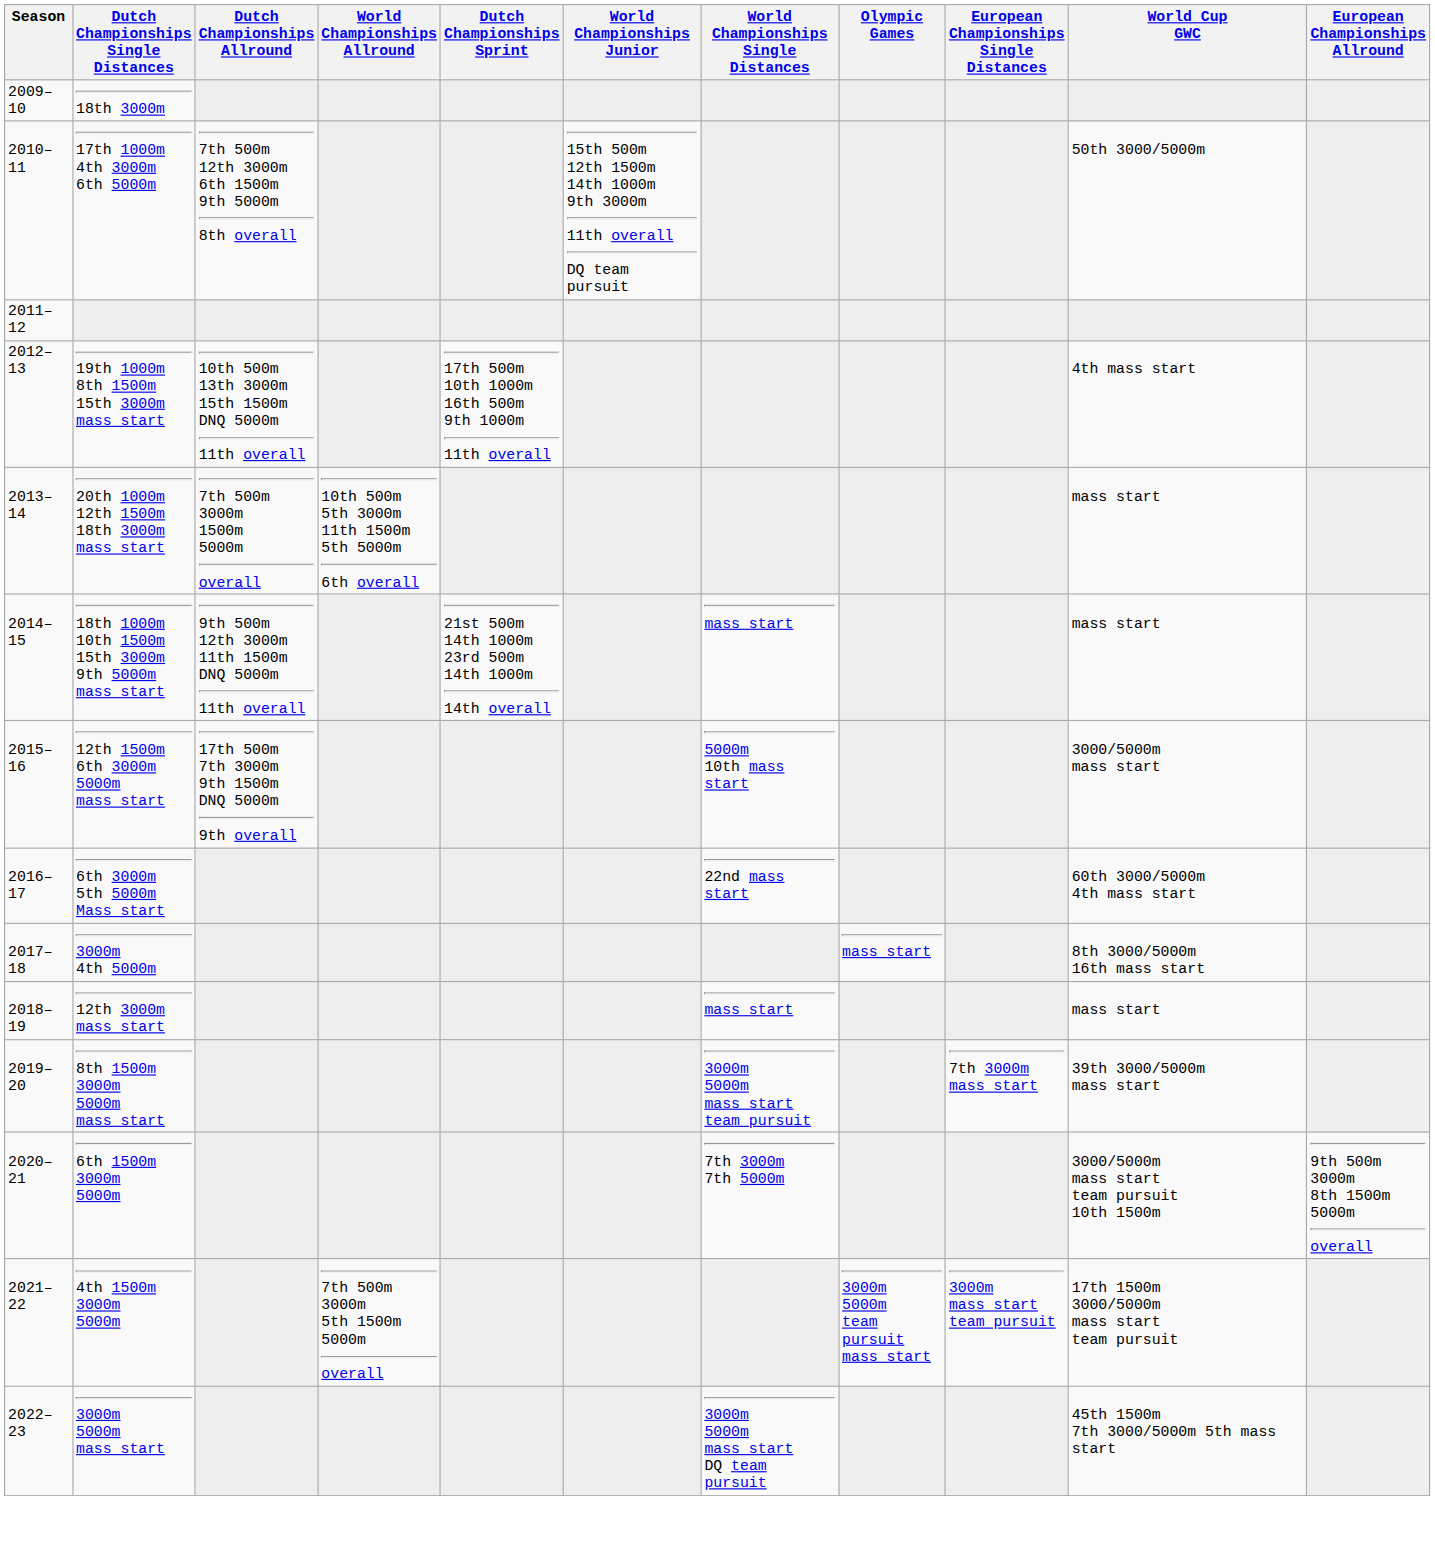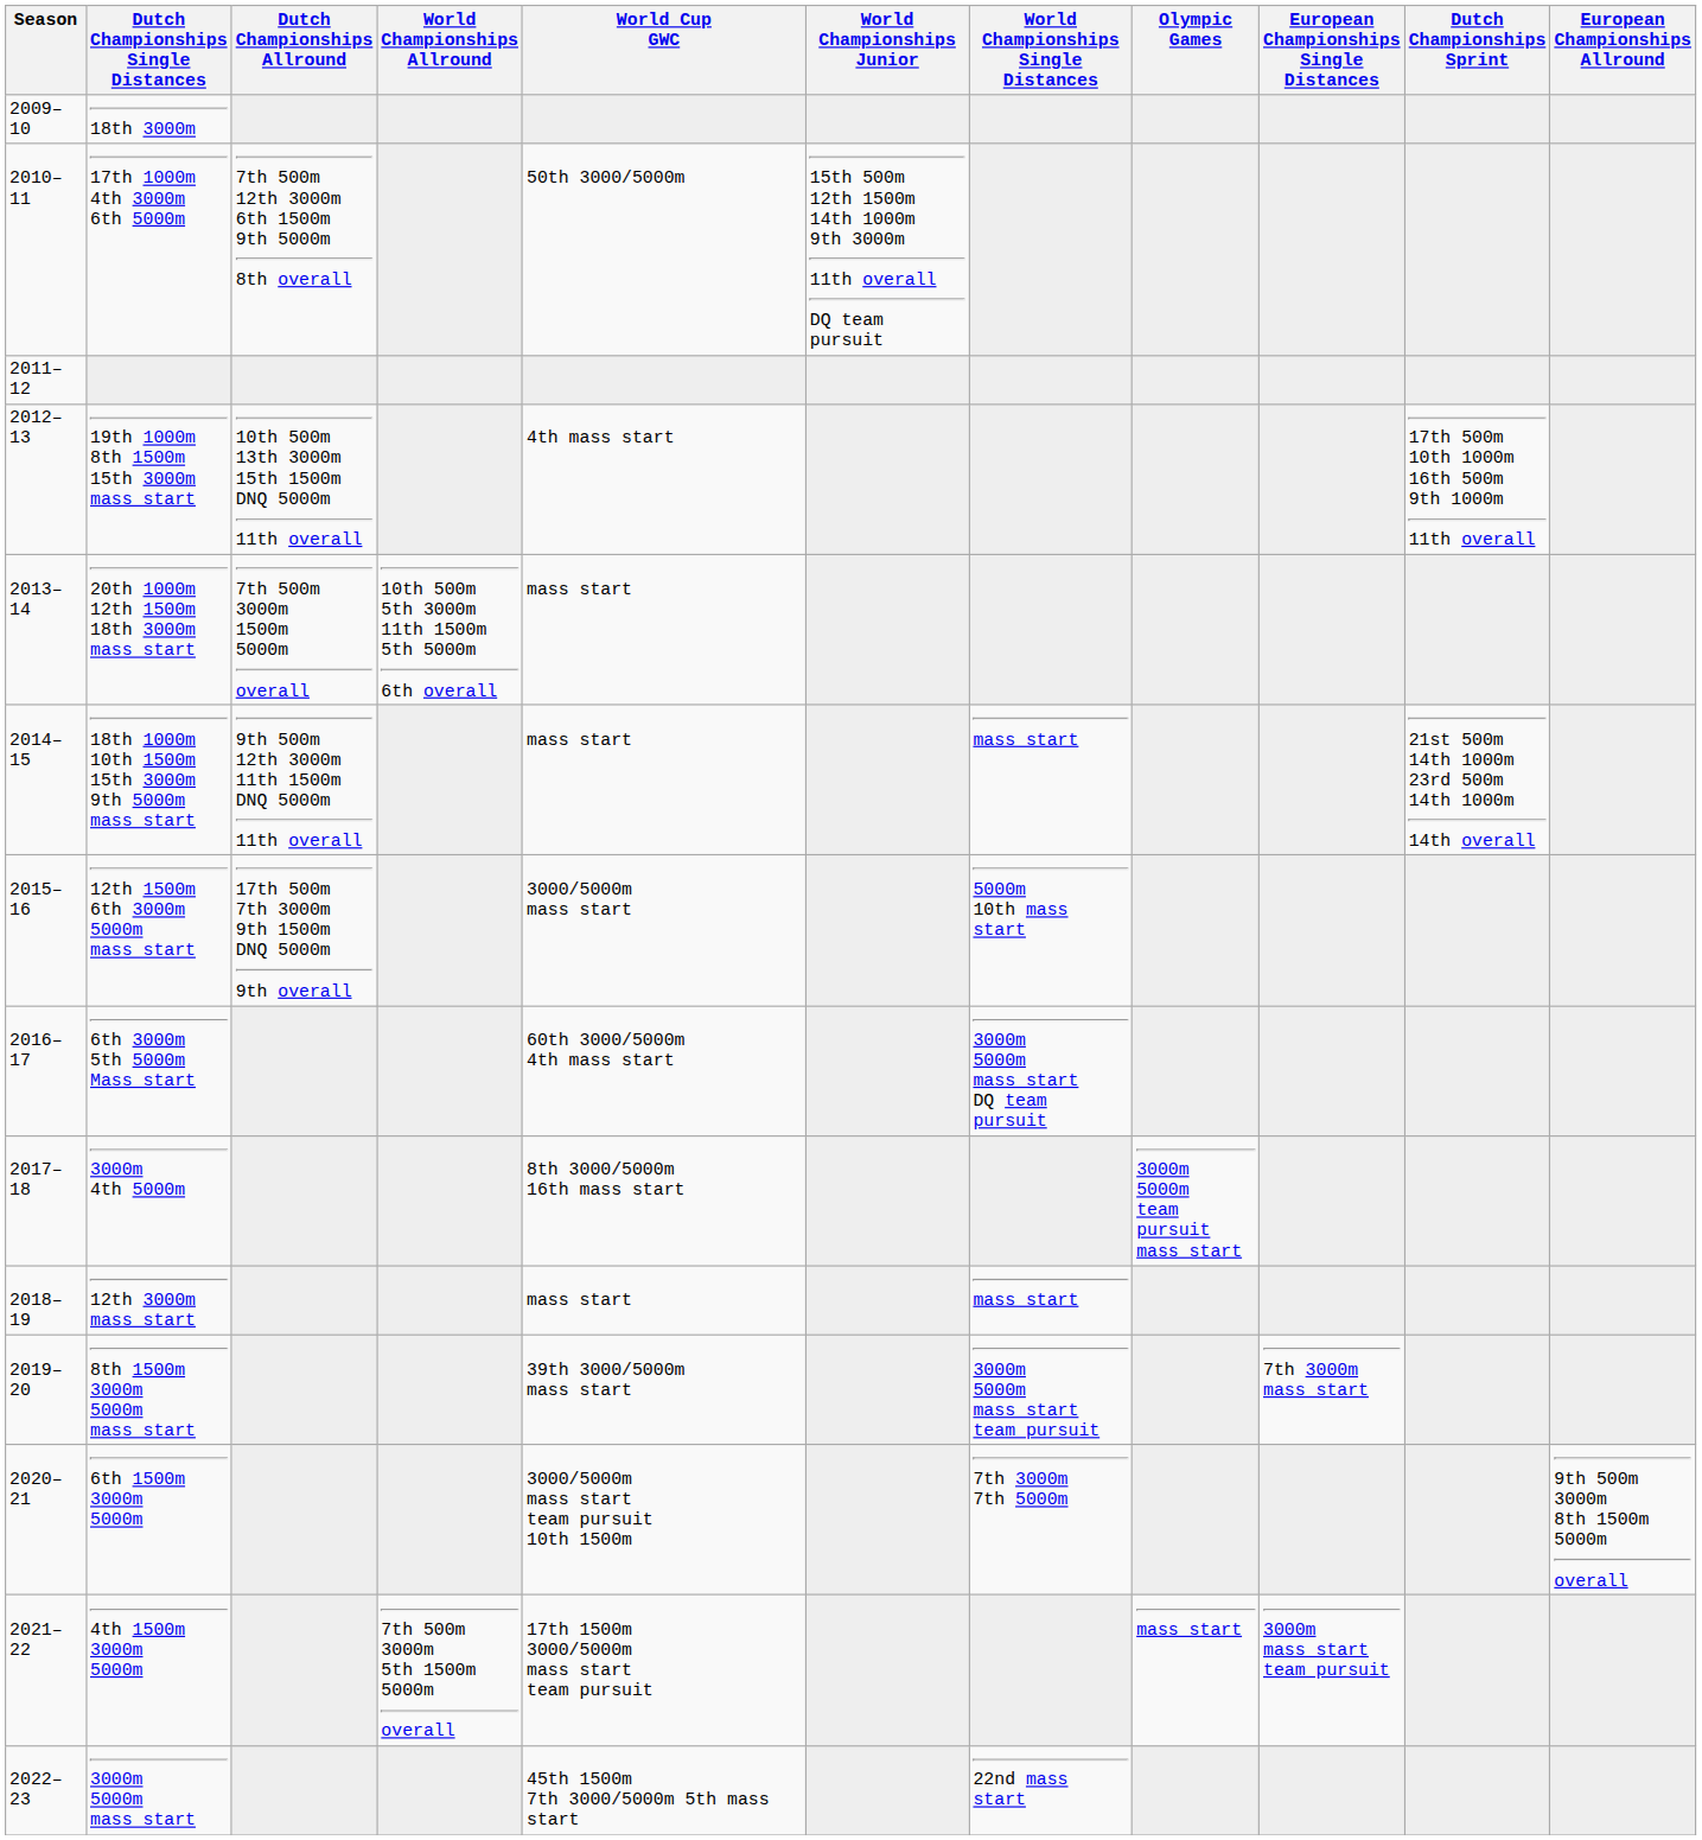 <table class="wikitable">
 <tr style="vertical-align: top;">
 <th>Season</th>
 <th><a href='#'>Dutch <br> Championships <br> Single <br> Distances</a></th>
 <th><a href='#'>Dutch <br> Championships <br> Allround</a></th>
 <th><a href='#'>World <br> Championships <br> Allround</a></th>
-<th><a href='#'>Dutch <br> Championships <br> Sprint</a></th>
+<th><a href='#'>World Cup <br> GWC</a></th>
 <th><a href='#'>World <br> Championships <br> Junior</a></th>
 <th><a href='#'>World <br> Championships <br> Single <br> Distances</a></th>
 <th><a href='#'>Olympic <br> Games</a></th>
 <th><a href='#'>European <br> Championships <br> Single <br> Distances</a></th>
-<th><a href='#'>World Cup <br> GWC</a></th>
+<th><a href='#'>Dutch <br> Championships <br> Sprint</a></th>
 <th><a href='#'>European <br> Championships <br> Allround</a></th>
 </tr>
 <tr style="vertical-align: top;">
 <td>2009–10</td>
 <td> <hr> 18th <a href='#'>3000m</a></td>
 <td bgcolor=#EEEEEE></td>
 <td bgcolor=#EEEEEE></td>
 <td bgcolor=#EEEEEE></td>
 <td bgcolor=#EEEEEE></td>
 <td bgcolor=#EEEEEE></td>
 <td bgcolor=#EEEEEE></td>
 <td bgcolor=#EEEEEE></td>
 <td bgcolor=#EEEEEE></td>
 <td bgcolor=#EEEEEE></td>
 </tr>
 <tr style="vertical-align: top;">
 <td><br> 2010–11</td>
 <td> <hr> 17th <a href='#'>1000m</a> <br> 4th <a href='#'>3000m</a> <br> 6th <a href='#'>5000m</a></td>
 <td> <hr> 7th 500m <br> 12th 3000m <br> 6th 1500m <br> 9th 5000m <hr> 8th <a href='#'>overall</a></td>
 <td bgcolor=#EEEEEE></td>
-<td bgcolor=#EEEEEE></td>
+<td><br> 50th 3000/5000m</td>
 <td> <hr> 15th 500m <br> 12th 1500m <br> 14th 1000m <br> 9th 3000m <hr> 11th <a href='#'>overall</a> <hr> DQ team pursuit</td>
 <td bgcolor=#EEEEEE></td>
 <td bgcolor=#EEEEEE></td>
 <td bgcolor=#EEEEEE></td>
-<td><br> 50th 3000/5000m</td>
+<td bgcolor=#EEEEEE></td>
 <td bgcolor=#EEEEEE></td>
 </tr>
 <tr style="vertical-align: top;">
 <td>2011–12</td>
 <td bgcolor=#EEEEEE></td>
 <td bgcolor=#EEEEEE></td>
 <td bgcolor=#EEEEEE></td>
 <td bgcolor=#EEEEEE></td>
 <td bgcolor=#EEEEEE></td>
 <td bgcolor=#EEEEEE></td>
 <td bgcolor=#EEEEEE></td>
 <td bgcolor=#EEEEEE></td>
 <td bgcolor=#EEEEEE></td>
 <td bgcolor=#EEEEEE></td>
 </tr>
 <tr style="vertical-align: top;">
 <td>2012–13</td>
 <td> <hr> 19th <a href='#'>1000m</a> <br> 8th <a href='#'>1500m</a> <br> 15th <a href='#'>3000m</a> <br>  <a href='#'>mass start</a></td>
 <td> <hr> 10th 500m <br> 13th 3000m <br> 15th 1500m <br> DNQ 5000m <hr> 11th <a href='#'>overall</a></td>
 <td bgcolor=#EEEEEE></td>
-<td> <hr> 17th 500m <br> 10th 1000m <br> 16th 500m <br> 9th 1000m <hr> 11th <a href='#'>overall</a></td>
+<td><br> 4th mass start</td>
 <td bgcolor=#EEEEEE></td>
 <td bgcolor=#EEEEEE></td>
 <td bgcolor=#EEEEEE></td>
 <td bgcolor=#EEEEEE></td>
-<td><br> 4th mass start</td>
+<td> <hr> 17th 500m <br> 10th 1000m <br> 16th 500m <br> 9th 1000m <hr> 11th <a href='#'>overall</a></td>
 <td bgcolor=#EEEEEE></td>
 </tr>
 <tr style="vertical-align: top;">
 <td><br> 2013–14</td>
 <td> <hr> 20th <a href='#'>1000m</a> <br> 12th <a href='#'>1500m</a> <br> 18th <a href='#'>3000m</a> <br>  <a href='#'>mass start</a></td>
 <td> <hr> 7th 500m <br>  3000m <br>  1500m <br>  5000m <hr>  <a href='#'>overall</a></td>
 <td> <hr> 10th 500m <br> 5th 3000m <br> 11th 1500m <br> 5th 5000m <hr> 6th <a href='#'>overall</a></td>
+<td><br>  mass start</td>
 <td bgcolor=#EEEEEE></td>
 <td bgcolor=#EEEEEE></td>
 <td bgcolor=#EEEEEE></td>
 <td bgcolor=#EEEEEE></td>
 <td bgcolor=#EEEEEE></td>
-<td><br>  mass start</td>
 <td bgcolor=#EEEEEE></td>
 </tr>
 <tr style="vertical-align: top;">
 <td><br> 2014–15</td>
 <td> <hr> 18th <a href='#'>1000m</a> <br> 10th <a href='#'>1500m</a> <br> 15th <a href='#'>3000m</a> <br> 9th <a href='#'>5000m</a> <br>  <a href='#'>mass start</a></td>
 <td> <hr> 9th 500m <br> 12th 3000m <br> 11th 1500m <br> DNQ 5000m <hr> 11th <a href='#'>overall</a></td>
 <td bgcolor=#EEEEEE></td>
-<td> <hr> 21st 500m <br> 14th 1000m <br> 23rd 500m <br> 14th 1000m <hr> 14th <a href='#'>overall</a></td>
+<td><br>  mass start</td>
 <td bgcolor=#EEEEEE></td>
 <td> <hr>  <a href='#'>mass start</a></td>
 <td bgcolor=#EEEEEE></td>
 <td bgcolor=#EEEEEE></td>
-<td><br>  mass start</td>
+<td> <hr> 21st 500m <br> 14th 1000m <br> 23rd 500m <br> 14th 1000m <hr> 14th <a href='#'>overall</a></td>
 <td bgcolor=#EEEEEE></td>
 </tr>
 <tr style="vertical-align: top;">
 <td><br> 2015–16</td>
 <td> <hr> 12th <a href='#'>1500m</a> <br> 6th <a href='#'>3000m</a> <br>  <a href='#'>5000m</a> <br>  <a href='#'>mass start</a></td>
 <td> <hr> 17th 500m <br> 7th 3000m <br> 9th 1500m <br> DNQ 5000m <hr> 9th <a href='#'>overall</a></td>
 <td bgcolor=#EEEEEE></td>
-<td bgcolor=#EEEEEE></td>
+<td><br>  3000/5000m <br>  mass start</td>
 <td bgcolor=#EEEEEE></td>
 <td> <hr>  <a href='#'>5000m</a> <br> 10th <a href='#'>mass start</a></td>
 <td bgcolor=#EEEEEE></td>
 <td bgcolor=#EEEEEE></td>
-<td><br>  3000/5000m <br>  mass start</td>
+<td bgcolor=#EEEEEE></td>
 <td bgcolor=#EEEEEE></td>
 </tr>
 <tr style="vertical-align: top;">
 <td><br> 2016–17</td>
 <td> <hr> 6th <a href='#'>3000m</a> <br> 5th <a href='#'>5000m</a> <br>  <a href='#'>Mass start</a></td>
 <td bgcolor=#EEEEEE></td>
 <td bgcolor=#EEEEEE></td>
+<td><br> 60th 3000/5000m <br> 4th mass start</td>
+<td bgcolor=#EEEEEE></td>
+<td> <hr>  <a href='#'>3000m</a> <br>  <a href='#'>5000m</a> <br>  <a href='#'>mass start</a> <br> DQ <a href='#'>team pursuit</a></td>
 <td bgcolor=#EEEEEE></td>
 <td bgcolor=#EEEEEE></td>
-<td> <hr> 22nd <a href='#'>mass start</a></td>
 <td bgcolor=#EEEEEE></td>
-<td bgcolor=#EEEEEE></td>
-<td><br> 60th 3000/5000m <br> 4th mass start</td>
 <td bgcolor=#EEEEEE></td>
 </tr>
 <tr style="vertical-align: top;">
 <td><br> 2017–18</td>
 <td> <hr>  <a href='#'>3000m</a> <br> 4th <a href='#'>5000m</a></td>
 <td bgcolor=#EEEEEE></td>
 <td bgcolor=#EEEEEE></td>
+<td><br> 8th 3000/5000m <br> 16th mass start</td>
 <td bgcolor=#EEEEEE></td>
 <td bgcolor=#EEEEEE></td>
+<td> <hr>  <a href='#'>3000m</a> <br>  <a href='#'>5000m</a> <br>  <a href='#'>team pursuit</a> <br>  <a href='#'>mass start</a></td>
 <td bgcolor=#EEEEEE></td>
-<td> <hr>  <a href='#'>mass start</a></td>
 <td bgcolor=#EEEEEE></td>
-<td><br> 8th 3000/5000m <br> 16th mass start</td>
 <td bgcolor=#EEEEEE></td>
 </tr>
 <tr style="vertical-align: top;">
 <td><br> 2018–19</td>
 <td> <hr> 12th <a href='#'>3000m</a> <br>  <a href='#'>mass start</a></td>
 <td bgcolor=#EEEEEE></td>
 <td bgcolor=#EEEEEE></td>
-<td bgcolor=#EEEEEE></td>
+<td><br>  mass start</td>
 <td bgcolor=#EEEEEE></td>
 <td> <hr>  <a href='#'>mass start</a></td>
 <td bgcolor=#EEEEEE></td>
 <td bgcolor=#EEEEEE></td>
-<td><br>  mass start</td>
+<td bgcolor=#EEEEEE></td>
 <td bgcolor=#EEEEEE></td>
 </tr>
 <tr style="vertical-align: top;">
 <td><br> 2019–20</td>
 <td> <hr> 8th <a href='#'>1500m</a> <br>  <a href='#'>3000m</a> <br>  <a href='#'>5000m</a> <br>  <a href='#'>mass start</a></td>
 <td bgcolor=#EEEEEE></td>
 <td bgcolor=#EEEEEE></td>
-<td bgcolor=#EEEEEE></td>
+<td><br> 39th 3000/5000m <br>  mass start</td>
 <td bgcolor=#EEEEEE></td>
 <td> <hr>  <a href='#'>3000m</a> <br>  <a href='#'>5000m</a> <br>  <a href='#'>mass start</a> <br>  <a href='#'>team pursuit</a></td>
 <td bgcolor=#EEEEEE></td>
 <td> <hr> 7th <a href='#'>3000m</a> <br>  <a href='#'>mass start</a></td>
-<td><br> 39th 3000/5000m <br>  mass start</td>
+<td bgcolor=#EEEEEE></td>
 <td bgcolor=#EEEEEE></td>
 </tr>
 <tr style="vertical-align: top;">
 <td><br> 2020–21</td>
 <td> <hr> 6th <a href='#'>1500m</a> <br>  <a href='#'>3000m</a> <br>  <a href='#'>5000m</a></td>
 <td bgcolor=#EEEEEE></td>
 <td bgcolor=#EEEEEE></td>
-<td bgcolor=#EEEEEE></td>
+<td><br>  3000/5000m <br>  mass start <br>  team pursuit <br> 10th 1500m</td>
 <td bgcolor=#EEEEEE></td>
 <td> <hr> 7th <a href='#'>3000m</a> <br> 7th <a href='#'>5000m</a></td>
 <td bgcolor=#EEEEEE></td>
 <td bgcolor=#EEEEEE></td>
-<td><br>  3000/5000m <br>  mass start <br>  team pursuit <br> 10th 1500m</td>
+<td bgcolor=#EEEEEE></td>
 <td> <hr> 9th 500m <br>  3000m <br> 8th 1500m <br>  5000m <hr>  <a href='#'>overall</a></td>
 </tr>
 <tr style="vertical-align: top;">
 <td><br> 2021–22</td>
 <td> <hr> 4th <a href='#'>1500m</a> <br>  <a href='#'>3000m</a> <br>  <a href='#'>5000m</a></td>
 <td bgcolor=#EEEEEE></td>
 <td> <hr> 7th 500m <br>  3000m <br> 5th 1500m <br>  5000m <hr>  <a href='#'>overall</a></td>
+<td><br> 17th 1500m <br>  3000/5000m <br>  mass start <br>  team pursuit</td>
 <td bgcolor=#EEEEEE></td>
 <td bgcolor=#EEEEEE></td>
+<td> <hr>  <a href='#'>mass start</a></td>
+<td> <hr>  <a href='#'>3000m</a> <br>  <a href='#'>mass start</a> <br>  <a href='#'>team pursuit</a></td>
 <td bgcolor=#EEEEEE></td>
-<td> <hr>  <a href='#'>3000m</a> <br>  <a href='#'>5000m</a> <br>  <a href='#'>team pursuit</a> <br>  <a href='#'>mass start</a></td>
-<td> <hr>  <a href='#'>3000m</a> <br>  <a href='#'>mass start</a> <br>  <a href='#'>team pursuit</a></td>
-<td><br> 17th 1500m <br>  3000/5000m <br>  mass start <br>  team pursuit</td>
 <td bgcolor=#EEEEEE></td>
 </tr>
 <tr style="vertical-align: top;">
 <td><br> 2022–23</td>
 <td> <hr>  <a href='#'>3000m</a> <br>  <a href='#'>5000m</a> <br>  <a href='#'>mass start</a></td>
 <td bgcolor=#EEEEEE></td>
 <td bgcolor=#EEEEEE></td>
+<td><br> 45th 1500m <br> 7th 3000/5000m 5th mass start</td>
+<td bgcolor=#EEEEEE></td>
+<td> <hr> 22nd <a href='#'>mass start</a></td>
 <td bgcolor=#EEEEEE></td>
 <td bgcolor=#EEEEEE></td>
-<td> <hr>  <a href='#'>3000m</a> <br>  <a href='#'>5000m</a> <br>  <a href='#'>mass start</a> <br> DQ <a href='#'>team pursuit</a></td>
 <td bgcolor=#EEEEEE></td>
-<td bgcolor=#EEEEEE></td>
-<td><br> 45th 1500m <br> 7th 3000/5000m 5th mass start</td>
 <td bgcolor=#EEEEEE></td>
 </tr>
 </table>
